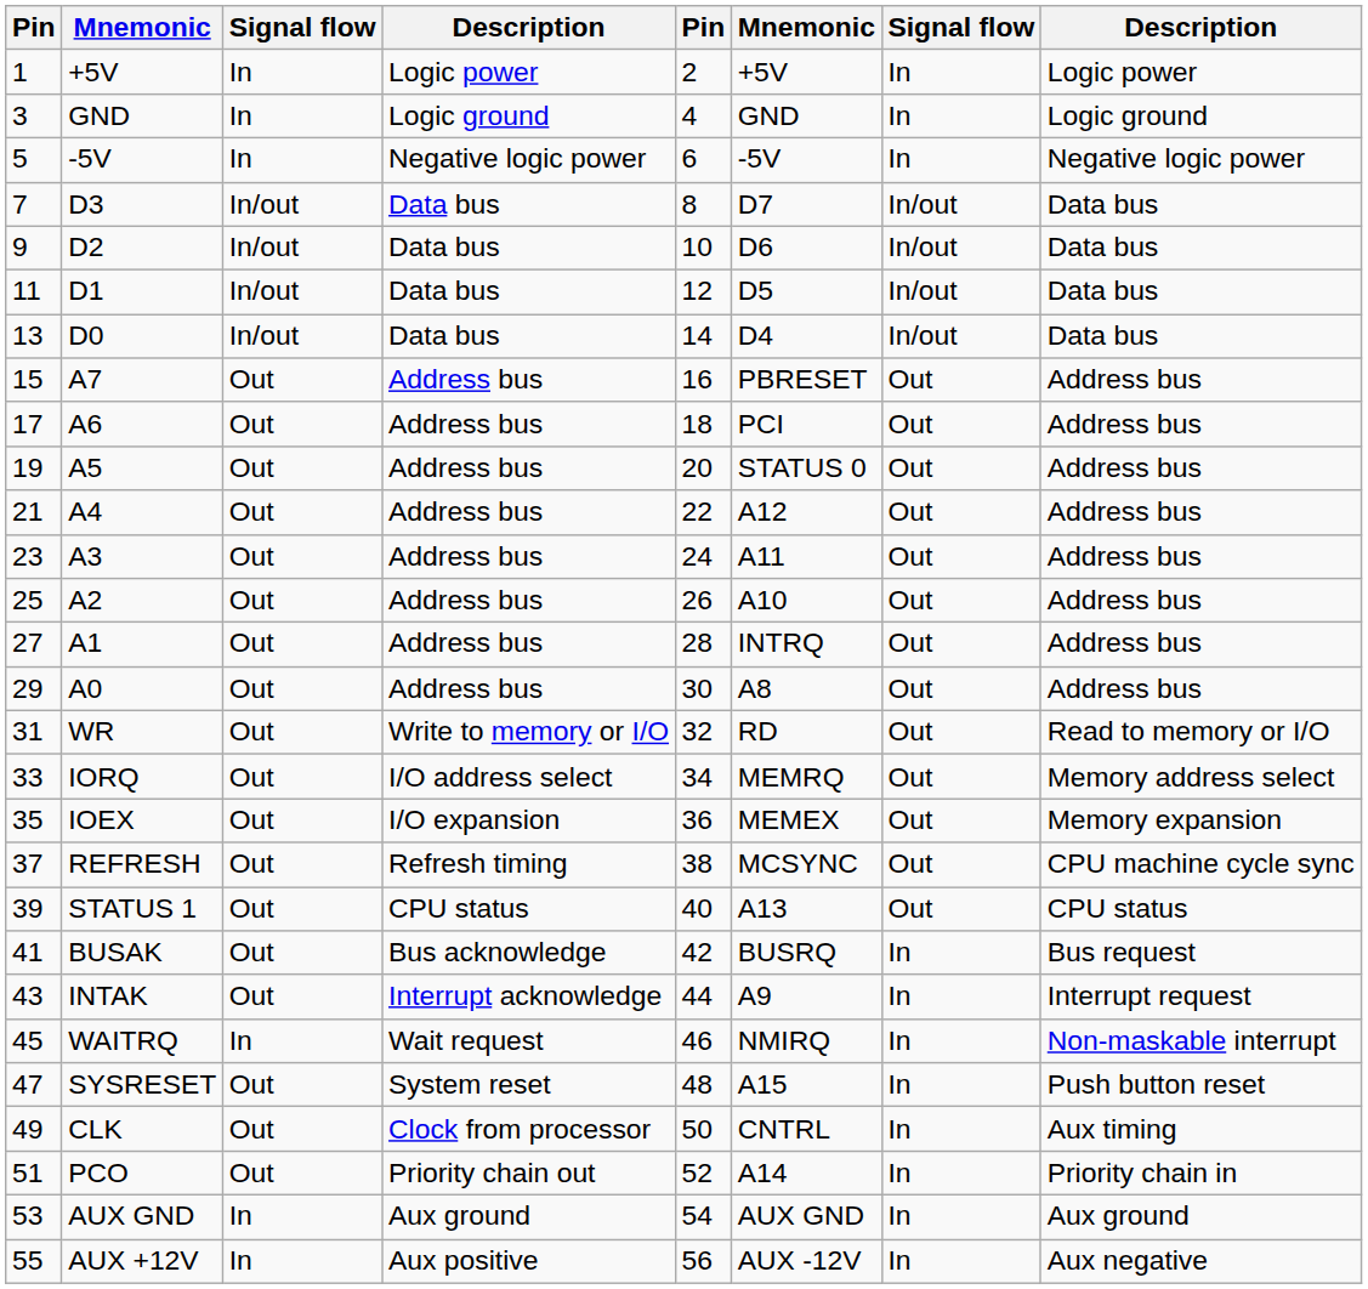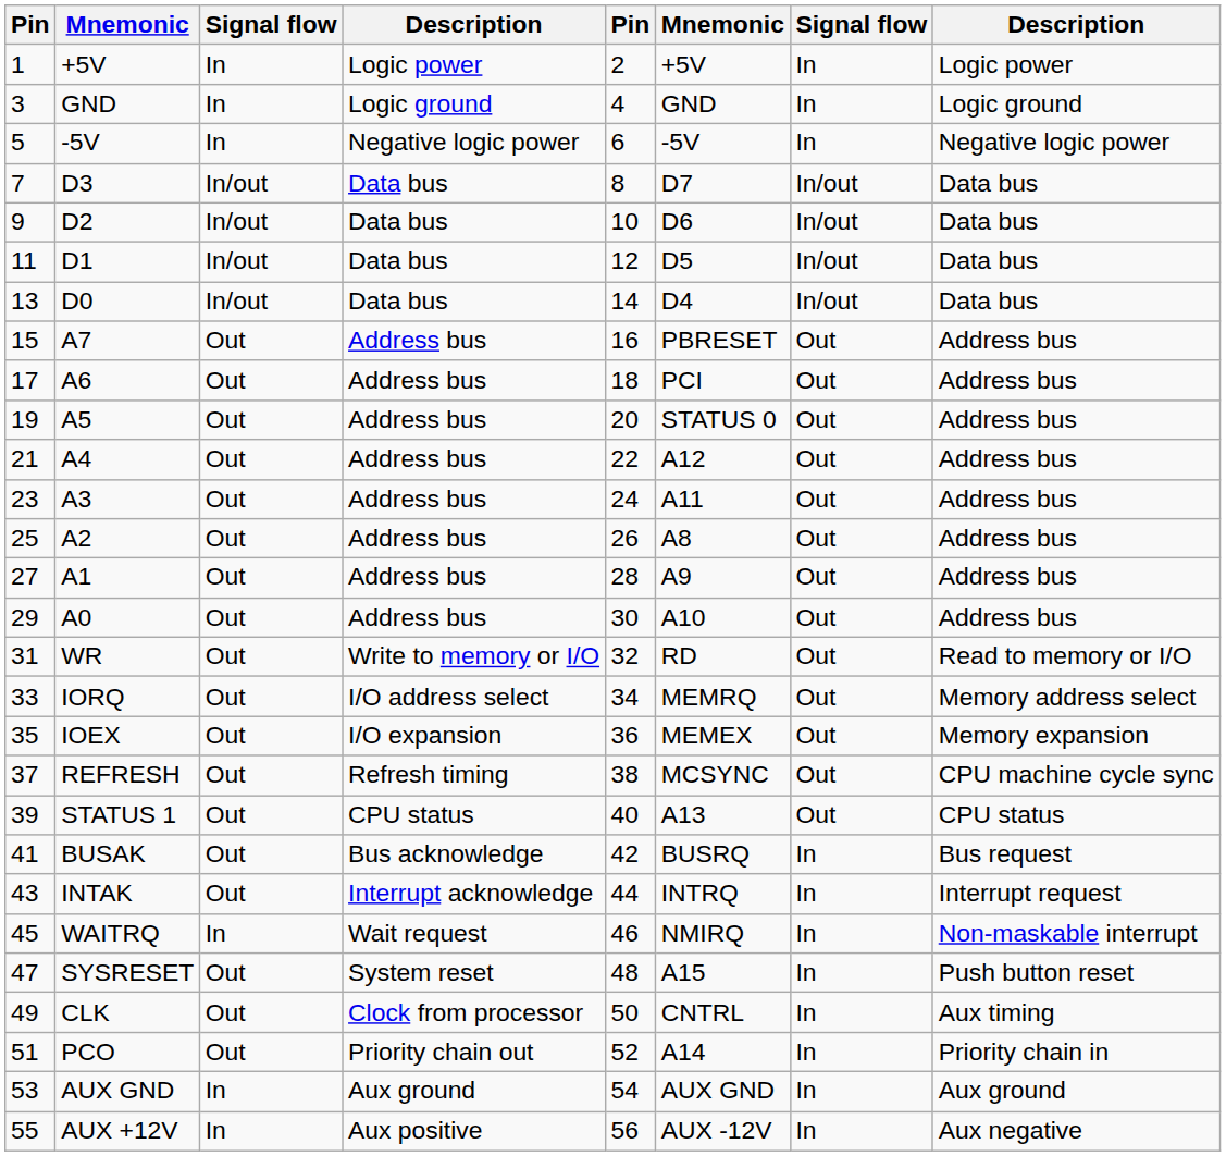 <table class="wikitable">
 <tr>
 <th>Pin</th>
 <th><a href='#'>Mnemonic</a></th>
 <th>Signal flow</th>
 <th>Description</th>
 <th>Pin</th>
 <th>Mnemonic</th>
 <th>Signal flow</th>
 <th>Description</th>
 </tr>
 <tr>
 <td>1</td>
 <td>+5V</td>
 <td>In</td>
 <td>Logic <a href='#'>power</a></td>
 <td>2</td>
 <td>+5V</td>
 <td>In</td>
 <td>Logic power</td>
 </tr>
 <tr>
 <td>3</td>
 <td>GND</td>
 <td>In</td>
 <td>Logic <a href='#'>ground</a></td>
 <td>4</td>
 <td>GND</td>
 <td>In</td>
 <td>Logic ground</td>
 </tr>
 <tr>
 <td>5</td>
 <td>-5V</td>
 <td>In</td>
 <td>Negative logic power</td>
 <td>6</td>
 <td>-5V</td>
 <td>In</td>
 <td>Negative logic power</td>
 </tr>
 <tr>
 <td>7</td>
 <td>D3</td>
 <td>In/out</td>
 <td><a href='#'>Data</a> bus</td>
 <td>8</td>
 <td>D7</td>
 <td>In/out</td>
 <td>Data bus</td>
 </tr>
 <tr>
 <td>9</td>
 <td>D2</td>
 <td>In/out</td>
 <td>Data bus</td>
 <td>10</td>
 <td>D6</td>
 <td>In/out</td>
 <td>Data bus</td>
 </tr>
 <tr>
 <td>11</td>
 <td>D1</td>
 <td>In/out</td>
 <td>Data bus</td>
 <td>12</td>
 <td>D5</td>
 <td>In/out</td>
 <td>Data bus</td>
 </tr>
 <tr>
 <td>13</td>
 <td>D0</td>
 <td>In/out</td>
 <td>Data bus</td>
 <td>14</td>
 <td>D4</td>
 <td>In/out</td>
 <td>Data bus</td>
 </tr>
 <tr>
 <td>15</td>
 <td>A7</td>
 <td>Out</td>
 <td><a href='#'>Address</a> bus</td>
 <td>16</td>
 <td>PBRESET</td>
 <td>Out</td>
 <td>Address bus</td>
 </tr>
 <tr>
 <td>17</td>
 <td>A6</td>
 <td>Out</td>
 <td>Address bus</td>
 <td>18</td>
 <td>PCI</td>
 <td>Out</td>
 <td>Address bus</td>
 </tr>
 <tr>
 <td>19</td>
 <td>A5</td>
 <td>Out</td>
 <td>Address bus</td>
 <td>20</td>
 <td>STATUS 0</td>
 <td>Out</td>
 <td>Address bus</td>
 </tr>
 <tr>
 <td>21</td>
 <td>A4</td>
 <td>Out</td>
 <td>Address bus</td>
 <td>22</td>
 <td>A12</td>
 <td>Out</td>
 <td>Address bus</td>
 </tr>
 <tr>
 <td>23</td>
 <td>A3</td>
 <td>Out</td>
 <td>Address bus</td>
 <td>24</td>
 <td>A11</td>
 <td>Out</td>
 <td>Address bus</td>
 </tr>
 <tr>
 <td>25</td>
 <td>A2</td>
 <td>Out</td>
 <td>Address bus</td>
 <td>26</td>
-<td>A10</td>
+<td>A8</td>
 <td>Out</td>
 <td>Address bus</td>
 </tr>
 <tr>
 <td>27</td>
 <td>A1</td>
 <td>Out</td>
 <td>Address bus</td>
 <td>28</td>
-<td>INTRQ</td>
+<td>A9</td>
 <td>Out</td>
 <td>Address bus</td>
 </tr>
 <tr>
 <td>29</td>
 <td>A0</td>
 <td>Out</td>
 <td>Address bus</td>
 <td>30</td>
-<td>A8</td>
+<td>A10</td>
 <td>Out</td>
 <td>Address bus</td>
 </tr>
 <tr>
 <td>31</td>
 <td>WR</td>
 <td>Out</td>
 <td>Write to <a href='#'>memory</a> or <a href='#'>I/O</a></td>
 <td>32</td>
 <td>RD</td>
 <td>Out</td>
 <td>Read to memory or I/O</td>
 </tr>
 <tr>
 <td>33</td>
 <td>IORQ</td>
 <td>Out</td>
 <td>I/O address select</td>
 <td>34</td>
 <td>MEMRQ</td>
 <td>Out</td>
 <td>Memory address select</td>
 </tr>
 <tr>
 <td>35</td>
 <td>IOEX</td>
 <td>Out</td>
 <td>I/O expansion</td>
 <td>36</td>
 <td>MEMEX</td>
 <td>Out</td>
 <td>Memory expansion</td>
 </tr>
 <tr>
 <td>37</td>
 <td>REFRESH</td>
 <td>Out</td>
 <td>Refresh timing</td>
 <td>38</td>
 <td>MCSYNC</td>
 <td>Out</td>
 <td>CPU machine cycle sync</td>
 </tr>
 <tr>
 <td>39</td>
 <td>STATUS 1</td>
 <td>Out</td>
 <td>CPU status</td>
 <td>40</td>
 <td>A13</td>
 <td>Out</td>
 <td>CPU status</td>
 </tr>
 <tr>
 <td>41</td>
 <td>BUSAK</td>
 <td>Out</td>
 <td>Bus acknowledge</td>
 <td>42</td>
 <td>BUSRQ</td>
 <td>In</td>
 <td>Bus request</td>
 </tr>
 <tr>
 <td>43</td>
 <td>INTAK</td>
 <td>Out</td>
 <td><a href='#'>Interrupt</a> acknowledge</td>
 <td>44</td>
-<td>A9</td>
+<td>INTRQ</td>
 <td>In</td>
 <td>Interrupt request</td>
 </tr>
 <tr>
 <td>45</td>
 <td>WAITRQ</td>
 <td>In</td>
 <td>Wait request</td>
 <td>46</td>
 <td>NMIRQ</td>
 <td>In</td>
 <td><a href='#'>Non-maskable</a> interrupt</td>
 </tr>
 <tr>
 <td>47</td>
 <td>SYSRESET</td>
 <td>Out</td>
 <td>System reset</td>
 <td>48</td>
 <td>A15</td>
 <td>In</td>
 <td>Push button reset</td>
 </tr>
 <tr>
 <td>49</td>
 <td>CLK</td>
 <td>Out</td>
 <td><a href='#'>Clock</a> from processor</td>
 <td>50</td>
 <td>CNTRL</td>
 <td>In</td>
 <td>Aux timing</td>
 </tr>
 <tr>
 <td>51</td>
 <td>PCO</td>
 <td>Out</td>
 <td>Priority chain out</td>
 <td>52</td>
 <td>A14</td>
 <td>In</td>
 <td>Priority chain in</td>
 </tr>
 <tr>
 <td>53</td>
 <td>AUX GND</td>
 <td>In</td>
 <td>Aux ground</td>
 <td>54</td>
 <td>AUX GND</td>
 <td>In</td>
 <td>Aux ground</td>
 </tr>
 <tr>
 <td>55</td>
 <td>AUX +12V</td>
 <td>In</td>
 <td>Aux positive</td>
 <td>56</td>
 <td>AUX -12V</td>
 <td>In</td>
 <td>Aux negative</td>
 </tr>
 </table>
